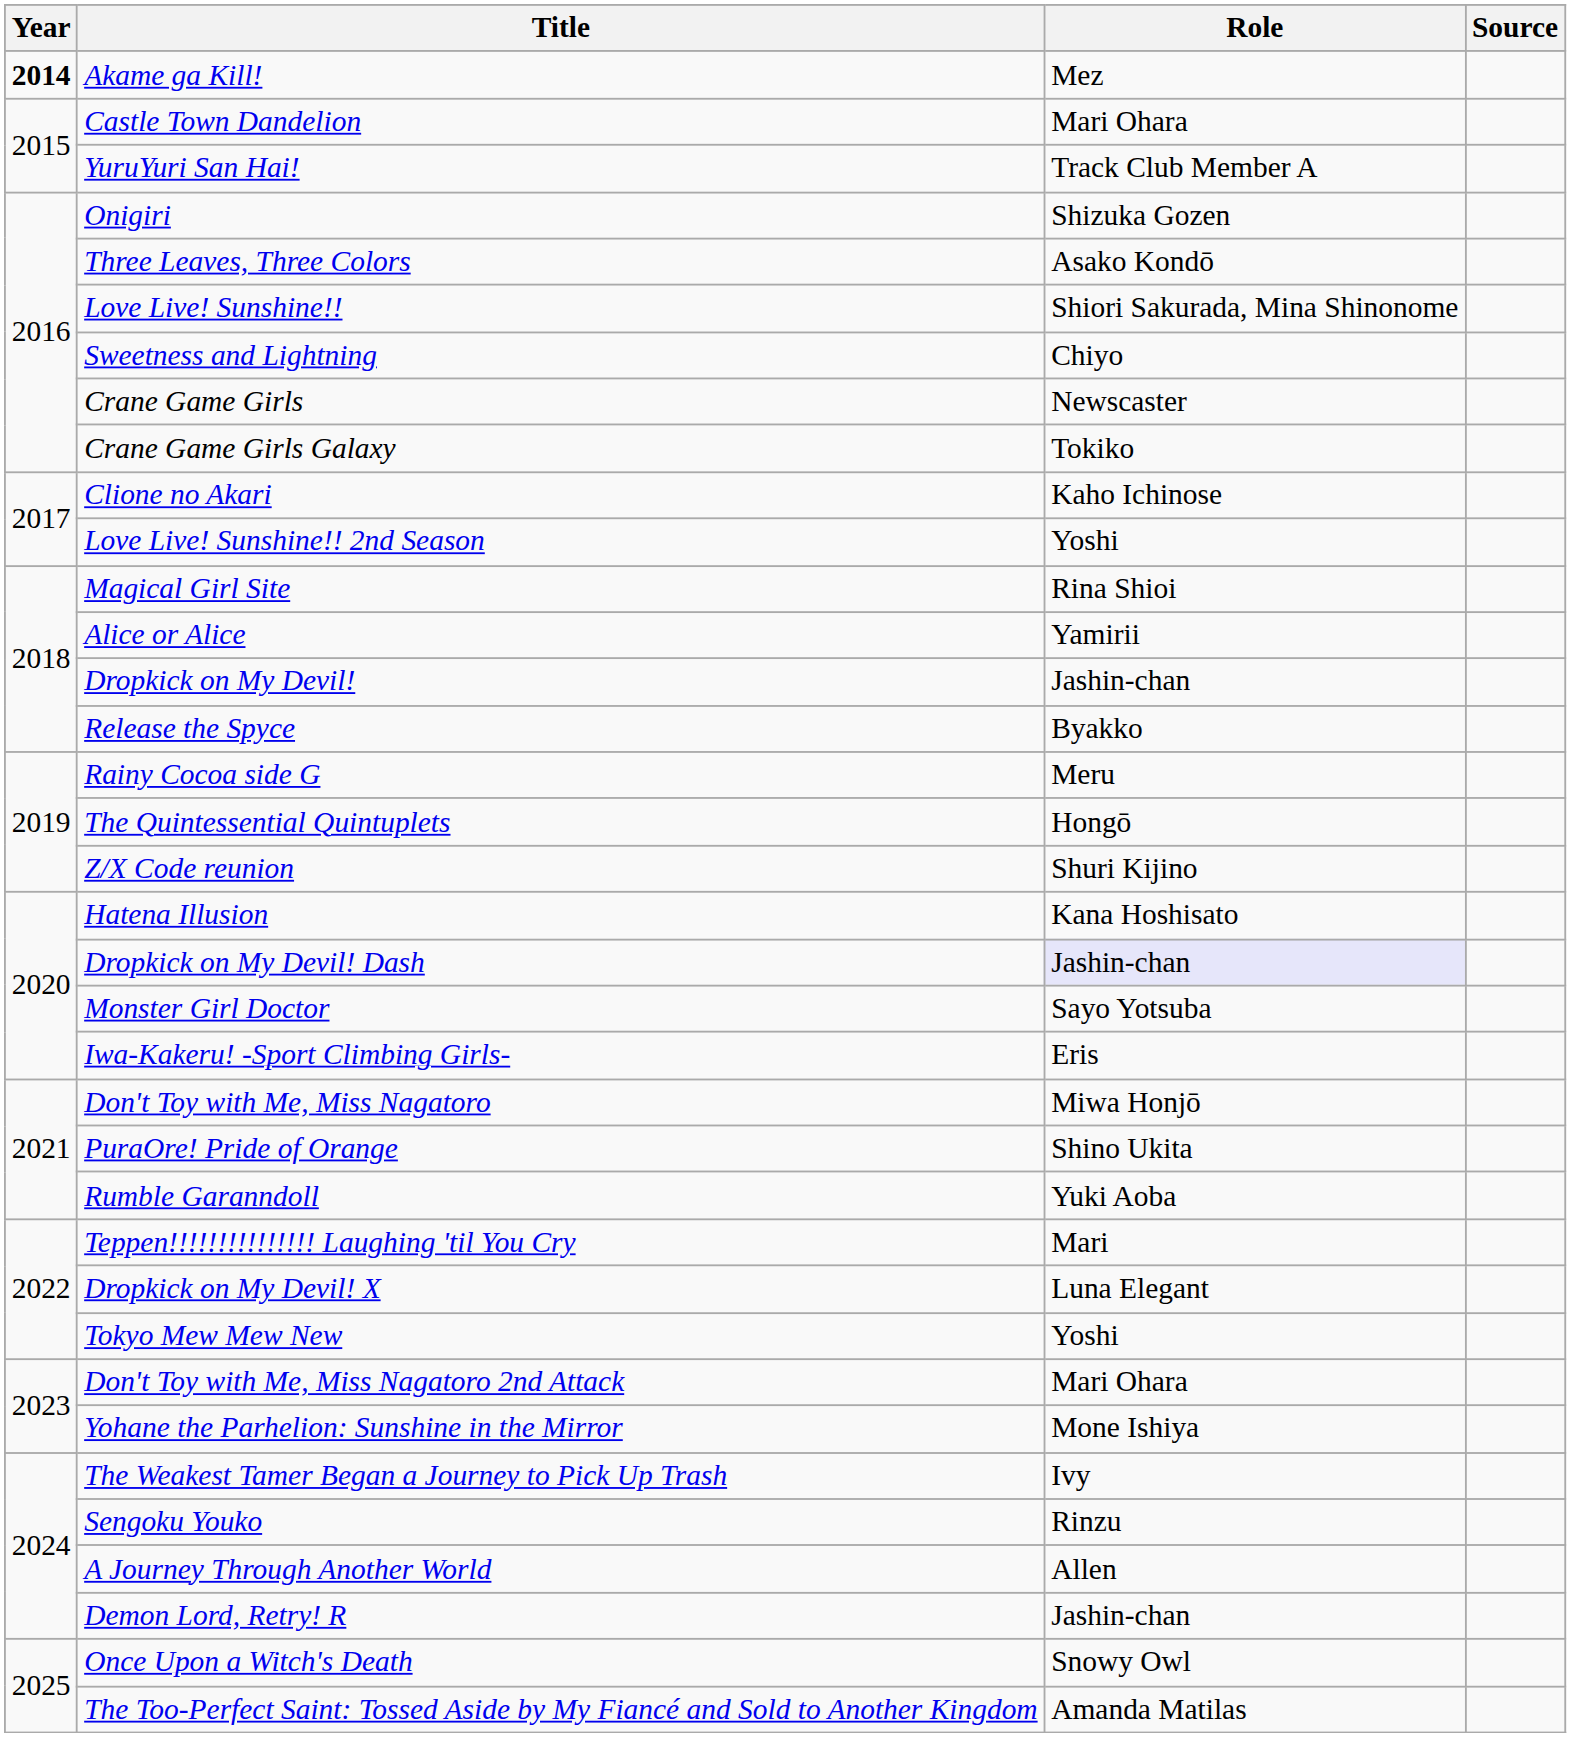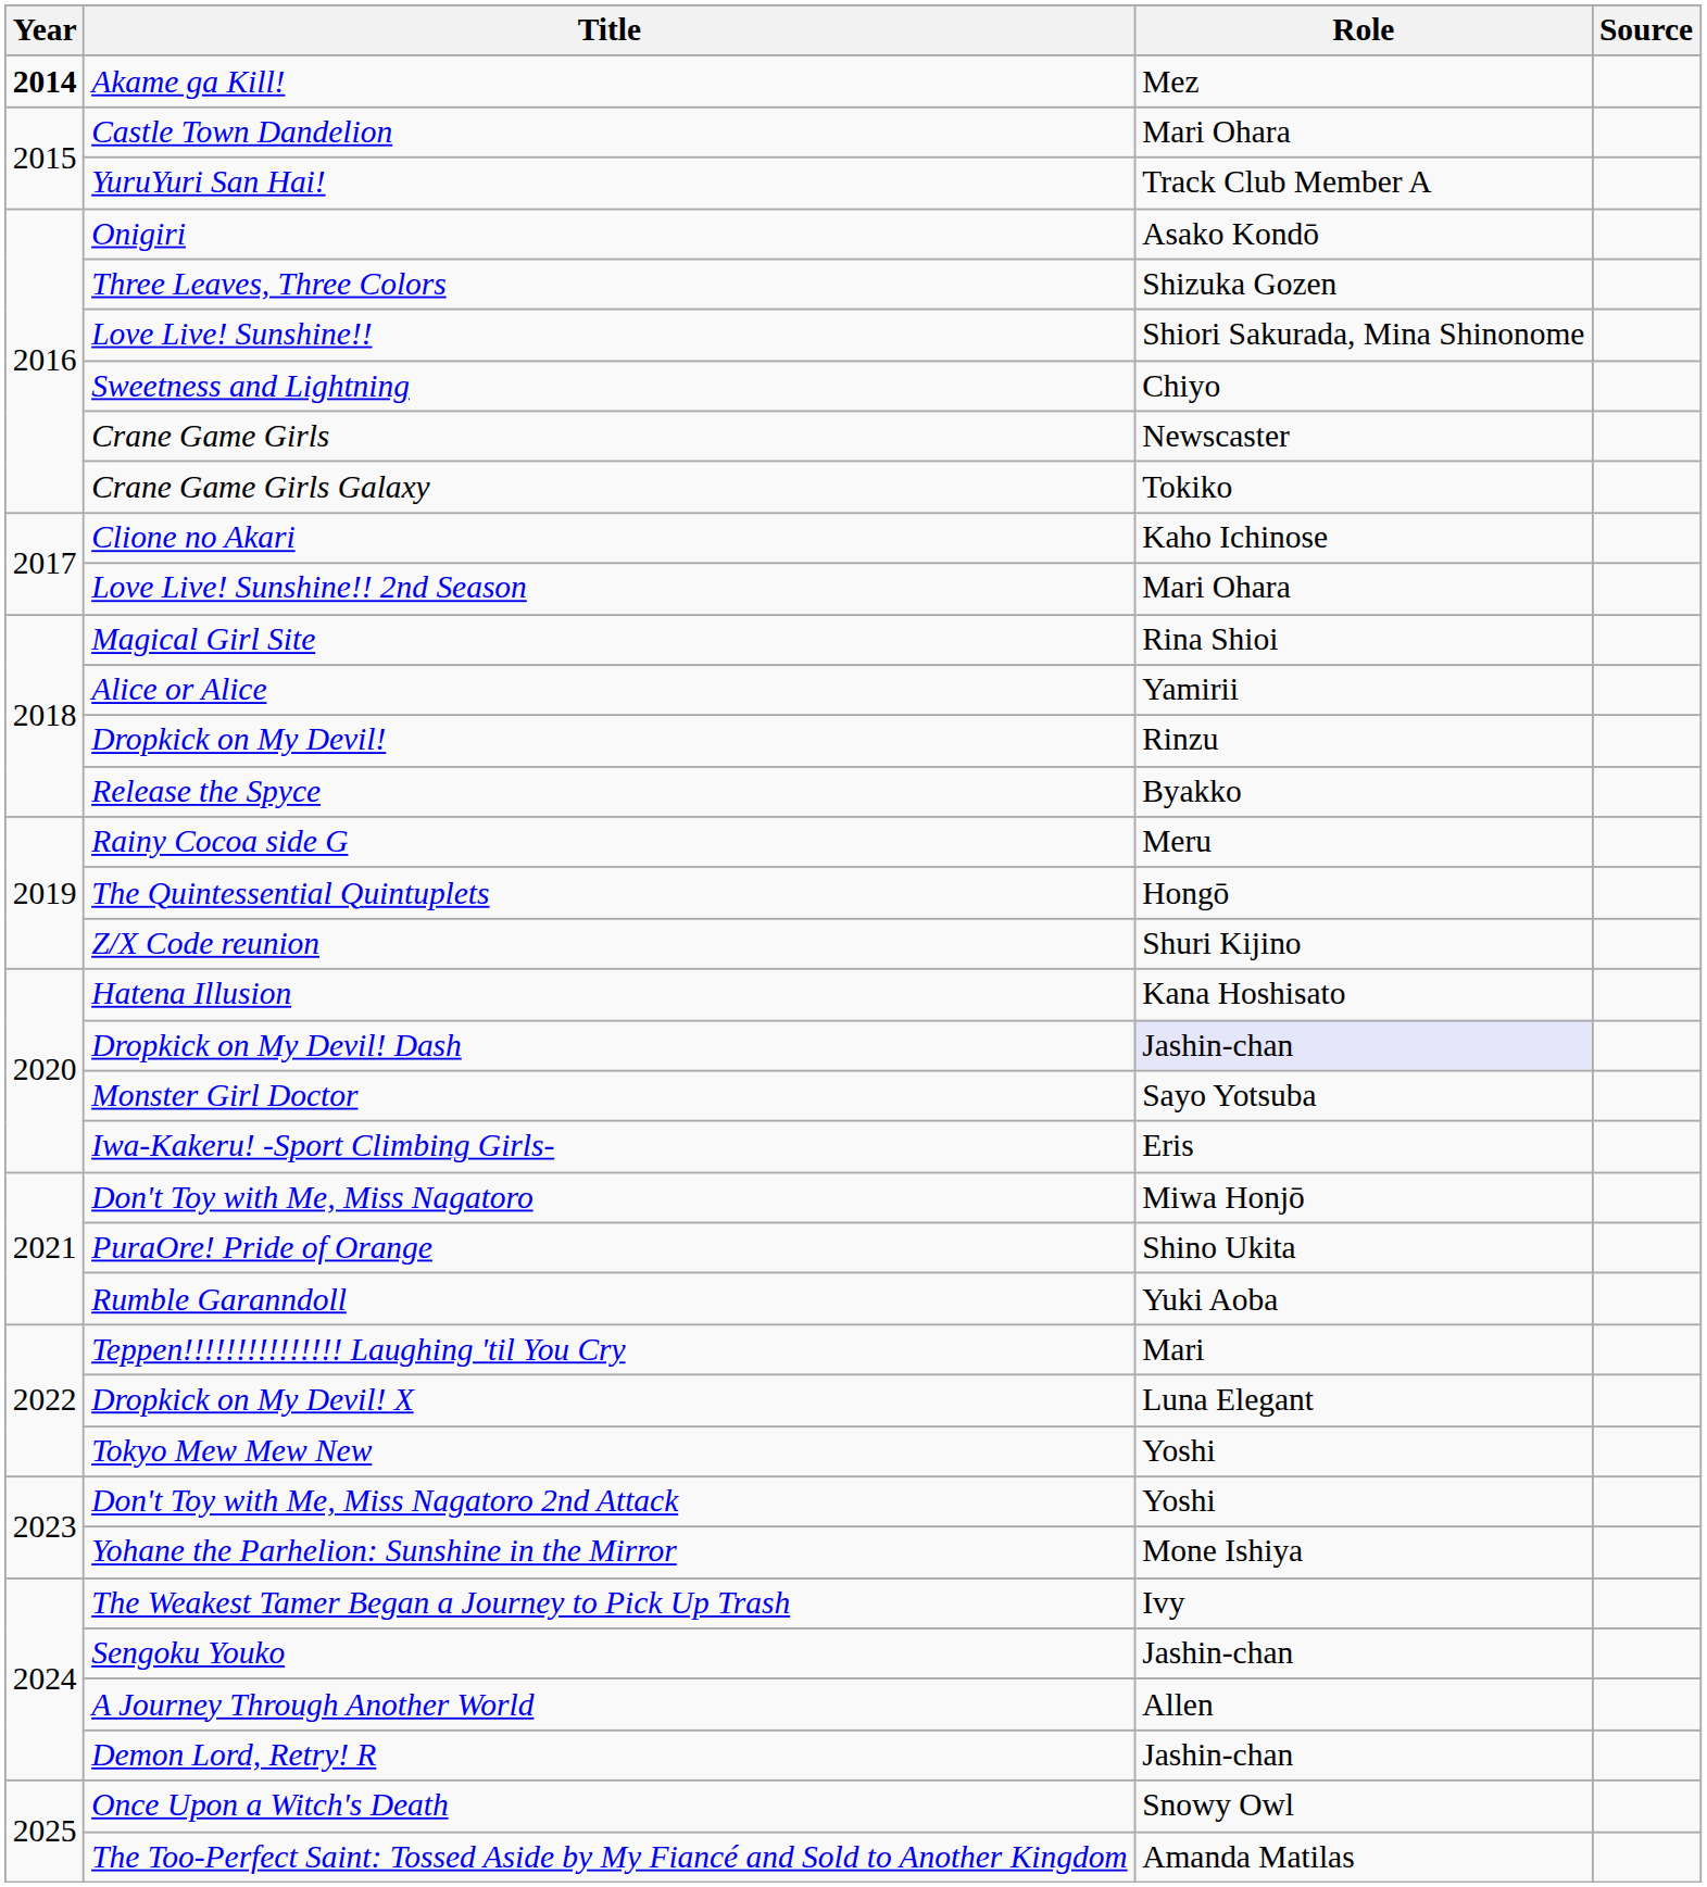 <table class="wikitable sortable plainrowheaders">
 <tr>
 <th>Year</th>
 <th>Title</th>
 <th>Role</th>
 <th class="unsortable">Source</th>
 </tr>
 <tr>
 <td align="center"><strong>2014</strong></td>
 <td><em><a href='#'>Akame ga Kill!</a></em></td>
 <td>Mez</td>
 <td></td>
 </tr>
 <tr>
 <td rowspan="2" align="center">2015</td>
 <td><em><a href='#'>Castle Town Dandelion</a></em></td>
 <td>Mari Ohara</td>
 <td></td>
 </tr>
 <tr>
 <td><em><a href='#'>YuruYuri San Hai!</a></em></td>
 <td>Track Club Member A</td>
 <td></td>
 </tr>
 <tr>
 <td rowspan="6" align="center">2016</td>
 <td><em><a href='#'>Onigiri</a></em></td>
-<td>Shizuka Gozen</td>
+<td>Asako Kondō</td>
 <td></td>
 </tr>
 <tr>
 <td><em><a href='#'>Three Leaves, Three Colors</a></em></td>
-<td>Asako Kondō</td>
+<td>Shizuka Gozen</td>
 <td></td>
 </tr>
 <tr>
 <td><em><a href='#'>Love Live! Sunshine!!</a></em></td>
 <td>Shiori Sakurada, Mina Shinonome</td>
 <td></td>
 </tr>
 <tr>
 <td><em><a href='#'>Sweetness and Lightning</a></em></td>
 <td>Chiyo</td>
 <td></td>
 </tr>
 <tr>
 <td><em>Crane Game Girls</em></td>
 <td>Newscaster</td>
 <td></td>
 </tr>
 <tr>
 <td><em>Crane Game Girls Galaxy</em></td>
 <td>Tokiko</td>
 <td></td>
 </tr>
 <tr>
 <td rowspan="2" align="center">2017</td>
 <td><em><a href='#'>Clione no Akari</a></em></td>
 <td>Kaho Ichinose</td>
 <td></td>
 </tr>
 <tr>
 <td><em><a href='#'>Love Live! Sunshine!! 2nd Season</a></em></td>
-<td>Yoshi</td>
+<td>Mari Ohara</td>
 <td></td>
 </tr>
 <tr>
 <td rowspan="4" align="center">2018</td>
 <td><em><a href='#'>Magical Girl Site</a></em></td>
 <td>Rina Shioi</td>
 <td></td>
 </tr>
 <tr>
 <td><em><a href='#'>Alice or Alice</a></em></td>
 <td>Yamirii</td>
 <td></td>
 </tr>
 <tr>
 <td><em><a href='#'>Dropkick on My Devil!</a></em></td>
-<td>Jashin-chan</td>
+<td>Rinzu</td>
 <td></td>
 </tr>
 <tr>
 <td><em><a href='#'>Release the Spyce</a></em></td>
 <td>Byakko</td>
 <td></td>
 </tr>
 <tr>
 <td rowspan="3" align="center">2019</td>
 <td><em><a href='#'>Rainy Cocoa side G</a></em></td>
 <td>Meru</td>
 <td></td>
 </tr>
 <tr>
 <td><em><a href='#'>The Quintessential Quintuplets</a></em></td>
 <td>Hongō</td>
 <td></td>
 </tr>
 <tr>
 <td><em><a href='#'>Z/X Code reunion</a></em></td>
 <td>Shuri Kijino</td>
 <td></td>
 </tr>
 <tr>
 <td rowspan="4" align="center">2020</td>
 <td><em><a href='#'>Hatena Illusion</a></em></td>
 <td>Kana Hoshisato</td>
 <td></td>
 </tr>
 <tr>
 <td><em><a href='#'>Dropkick on My Devil! Dash</a></em></td>
 <td style="background: lavender;">Jashin-chan</td>
 <td></td>
 </tr>
 <tr>
 <td><em><a href='#'>Monster Girl Doctor</a></em></td>
 <td>Sayo Yotsuba</td>
 <td></td>
 </tr>
 <tr>
 <td><em><a href='#'>Iwa-Kakeru! -Sport Climbing Girls-</a></em></td>
 <td>Eris</td>
 <td></td>
 </tr>
 <tr>
 <td rowspan="3" align="center">2021</td>
 <td><em><a href='#'>Don't Toy with Me, Miss Nagatoro</a></em></td>
 <td>Miwa Honjō</td>
 <td></td>
 </tr>
 <tr>
 <td><em><a href='#'>PuraOre! Pride of Orange</a></em></td>
 <td>Shino Ukita</td>
 <td></td>
 </tr>
 <tr>
 <td><em><a href='#'>Rumble Garanndoll</a></em></td>
 <td>Yuki Aoba</td>
 <td></td>
 </tr>
 <tr>
 <td rowspan="3" align="center">2022</td>
 <td><em><a href='#'>Teppen!!!!!!!!!!!!!!! Laughing 'til You Cry</a></em></td>
 <td>Mari</td>
 <td></td>
 </tr>
 <tr>
 <td><em><a href='#'>Dropkick on My Devil! X</a></em></td>
 <td>Luna Elegant</td>
 <td></td>
 </tr>
 <tr>
 <td><em><a href='#'>Tokyo Mew Mew New</a></em></td>
 <td>Yoshi</td>
 <td></td>
 </tr>
 <tr>
 <td rowspan="2" align="center">2023</td>
 <td><em><a href='#'>Don't Toy with Me, Miss Nagatoro 2nd Attack</a></em></td>
-<td>Mari Ohara</td>
+<td>Yoshi</td>
 <td></td>
 </tr>
 <tr>
 <td><em><a href='#'>Yohane the Parhelion: Sunshine in the Mirror</a></em></td>
 <td>Mone Ishiya</td>
 <td></td>
 </tr>
 <tr>
 <td rowspan="4" align="center">2024</td>
 <td><em><a href='#'>The Weakest Tamer Began a Journey to Pick Up Trash</a></em></td>
 <td>Ivy</td>
 <td></td>
 </tr>
 <tr>
 <td><em><a href='#'>Sengoku Youko</a></em></td>
-<td>Rinzu</td>
+<td>Jashin-chan</td>
 <td></td>
 </tr>
 <tr>
 <td><em><a href='#'>A Journey Through Another World</a></em></td>
 <td>Allen</td>
 <td></td>
 </tr>
 <tr>
 <td><em><a href='#'>Demon Lord, Retry! R</a></em></td>
 <td>Jashin-chan</td>
 <td></td>
 </tr>
 <tr>
 <td rowspan="2" align="center">2025</td>
 <td><em><a href='#'>Once Upon a Witch's Death</a></em></td>
 <td>Snowy Owl</td>
 <td></td>
 </tr>
 <tr>
 <td><em><a href='#'>The Too-Perfect Saint: Tossed Aside by My Fiancé and Sold to Another Kingdom</a></em></td>
 <td>Amanda Matilas</td>
 <td></td>
 </tr>
 <tr>
 </tr>
 </table>
